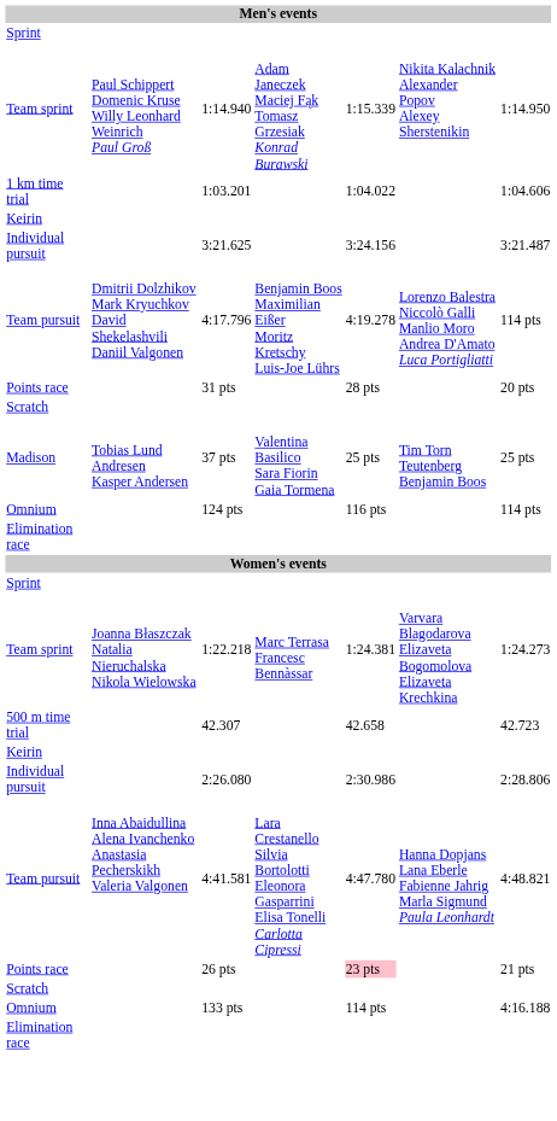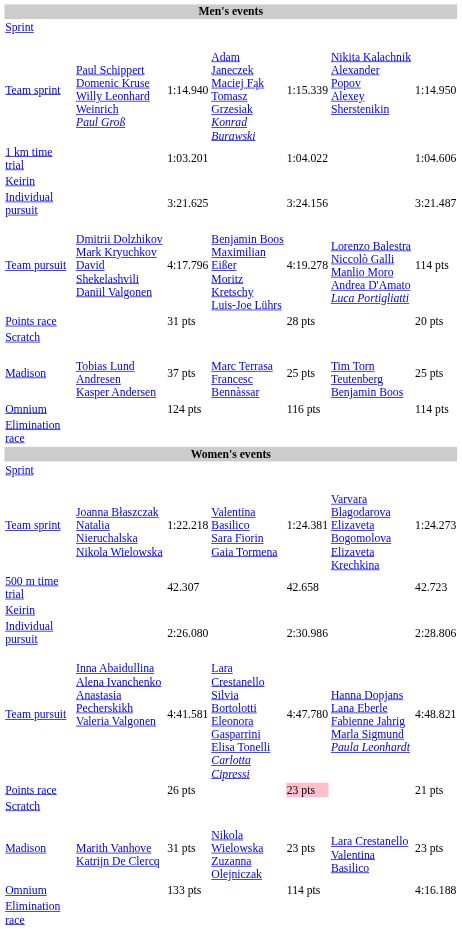 <table>
 <tr style="background:#ccc; width:100%;">
 <td colspan=7 align=center><strong>Men's events</strong></td>
 </tr>
 <tr>
 <td><a href='#'>Sprint</a></td>
 <td colspan=2></td>
 <td colspan=2></td>
 <td colspan=2></td>
 </tr>
 <tr>
 <td><a href='#'>Team sprint</a></td>
 <td><br><a href='#'>Paul Schippert</a><br><a href='#'>Domenic Kruse</a><br><a href='#'>Willy Leonhard Weinrich</a><br><em><a href='#'>Paul Groß</a></em></td>
 <td>1:14.940</td>
 <td><br><a href='#'>Adam Janeczek</a><br><a href='#'>Maciej Fąk</a><br><a href='#'>Tomasz Grzesiak</a><br><em><a href='#'>Konrad Burawski</a></em></td>
 <td>1:15.339</td>
 <td valign=top><br><a href='#'>Nikita Kalachnik</a><br><a href='#'>Alexander Popov</a><br><a href='#'>Alexey Sherstenikin</a></td>
 <td>1:14.950</td>
 </tr>
 <tr>
 <td><a href='#'>1 km time trial</a></td>
 <td></td>
 <td>1:03.201</td>
 <td></td>
 <td>1:04.022</td>
 <td></td>
 <td>1:04.606</td>
 </tr>
 <tr>
 <td><a href='#'>Keirin</a></td>
 <td colspan=2></td>
 <td colspan=2></td>
 <td colspan=2></td>
 </tr>
 <tr>
 <td><a href='#'>Individual pursuit</a></td>
 <td></td>
 <td>3:21.625</td>
 <td></td>
 <td>3:24.156</td>
 <td></td>
 <td>3:21.487</td>
 </tr>
 <tr>
 <td><a href='#'>Team pursuit</a></td>
 <td valign=top><br><a href='#'>Dmitrii Dolzhikov</a><br><a href='#'>Mark Kryuchkov</a><br><a href='#'>David Shekelashvili</a><br><a href='#'>Daniil Valgonen</a></td>
 <td>4:17.796</td>
 <td valign=top><br><a href='#'>Benjamin Boos</a><br><a href='#'>Maximilian Eißer</a><br><a href='#'>Moritz Kretschy</a><br><a href='#'>Luis-Joe Lührs</a></td>
 <td>4:19.278</td>
 <td><br><a href='#'>Lorenzo Balestra</a><br><a href='#'>Niccolò Galli</a><br><a href='#'>Manlio Moro</a><br><a href='#'>Andrea D'Amato</a><br><em><a href='#'>Luca Portigliatti</a></em></td>
 <td>114 pts</td>
 </tr>
 <tr>
 <td><a href='#'>Points race</a></td>
 <td></td>
 <td>31 pts</td>
 <td></td>
 <td>28 pts</td>
 <td></td>
 <td>20 pts</td>
 </tr>
 <tr>
 <td><a href='#'>Scratch</a></td>
 <td colspan=2></td>
 <td colspan=2></td>
 <td colspan=2></td>
 </tr>
 <tr>
 <td><a href='#'>Madison</a></td>
 <td><br><a href='#'>Tobias Lund Andresen</a><br><a href='#'>Kasper Andersen</a></td>
 <td>37 pts</td>
-<td><br><a href='#'>Valentina Basilico</a><br><a href='#'>Sara Fiorin</a><br><a href='#'>Gaia Tormena</a></td>
+<td><br><a href='#'>Marc Terrasa</a><br><a href='#'>Francesc Bennàssar</a></td>
 <td>25 pts</td>
 <td><br><a href='#'>Tim Torn Teutenberg</a><br><a href='#'>Benjamin Boos</a></td>
 <td>25 pts</td>
 </tr>
 <tr>
 <td><a href='#'>Omnium</a></td>
 <td></td>
 <td>124 pts</td>
 <td></td>
 <td>116 pts</td>
 <td></td>
 <td>114 pts</td>
 </tr>
 <tr>
 <td><a href='#'>Elimination race</a></td>
 <td colspan=2></td>
 <td colspan=2></td>
 <td colspan=2></td>
 </tr>
 <tr style="background:#ccc; width:100%;">
 <td colspan=7 align=center><strong>Women's events</strong></td>
 </tr>
 <tr>
 <td><a href='#'>Sprint</a></td>
 <td colspan=2></td>
 <td colspan=2></td>
 <td colspan=2></td>
 </tr>
 <tr>
 <td><a href='#'>Team sprint</a></td>
 <td><br><a href='#'>Joanna Błaszczak</a><br><a href='#'>Natalia Nieruchalska</a><br><a href='#'>Nikola Wielowska</a></td>
 <td>1:22.218</td>
-<td><br><a href='#'>Marc Terrasa</a><br><a href='#'>Francesc Bennàssar</a></td>
+<td><br><a href='#'>Valentina Basilico</a><br><a href='#'>Sara Fiorin</a><br><a href='#'>Gaia Tormena</a></td>
 <td>1:24.381</td>
 <td><br><a href='#'>Varvara Blagodarova</a><br><a href='#'>Elizaveta Bogomolova</a><br><a href='#'>Elizaveta Krechkina</a></td>
 <td>1:24.273</td>
 </tr>
 <tr>
 <td><a href='#'>500 m time trial</a></td>
 <td></td>
 <td>42.307</td>
 <td></td>
 <td>42.658</td>
 <td></td>
 <td>42.723</td>
 </tr>
 <tr>
 <td><a href='#'>Keirin</a></td>
 <td colspan=2></td>
 <td colspan=2></td>
 <td colspan=2></td>
 </tr>
 <tr>
 <td><a href='#'>Individual pursuit</a></td>
 <td></td>
 <td>2:26.080</td>
 <td></td>
 <td>2:30.986</td>
 <td></td>
 <td>2:28.806</td>
 </tr>
 <tr>
 <td><a href='#'>Team pursuit</a></td>
 <td valign=top><br><a href='#'>Inna Abaidullina</a><br><a href='#'>Alena Ivanchenko</a><br><a href='#'>Anastasia Pecherskikh</a><br><a href='#'>Valeria Valgonen</a></td>
 <td>4:41.581</td>
 <td><br><a href='#'>Lara Crestanello</a><br><a href='#'>Silvia Bortolotti</a><br><a href='#'>Eleonora Gasparrini</a><br><a href='#'>Elisa Tonelli</a><br><em><a href='#'>Carlotta Cipressi</a></em></td>
 <td>4:47.780</td>
 <td><br><a href='#'>Hanna Dopjans</a><br><a href='#'>Lana Eberle</a><br><a href='#'>Fabienne Jahrig</a><br><a href='#'>Marla Sigmund</a><br><em><a href='#'>Paula Leonhardt</a></em></td>
 <td>4:48.821</td>
 </tr>
 <tr>
 <td><a href='#'>Points race</a></td>
 <td></td>
 <td>26 pts</td>
 <td></td>
 <td style="background: pink;">23 pts</td>
 <td></td>
 <td>21 pts</td>
 </tr>
 <tr>
 <td><a href='#'>Scratch</a></td>
 <td colspan=2></td>
 <td colspan=2></td>
 <td colspan=2></td>
 </tr>
 <tr>
+<td><a href='#'>Madison</a></td>
+<td><br><a href='#'>Marith Vanhove</a><br><a href='#'>Katrijn De Clercq</a></td>
+<td>31 pts</td>
+<td><br><a href='#'>Nikola Wielowska</a><br><a href='#'>Zuzanna Olejniczak</a></td>
+<td>23 pts</td>
+<td><br><a href='#'>Lara Crestanello</a><br><a href='#'>Valentina Basilico</a></td>
+<td>23 pts</td>
+</tr>
+<tr>
 <td><a href='#'>Omnium</a></td>
 <td></td>
 <td>133 pts</td>
 <td></td>
 <td>114 pts</td>
 <td></td>
 <td>4:16.188</td>
 </tr>
 <tr>
 <td><a href='#'>Elimination race</a></td>
 <td colspan=2></td>
 <td colspan=2></td>
 <td colspan=2></td>
 </tr>
 </table>
